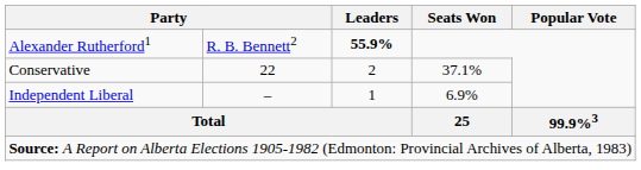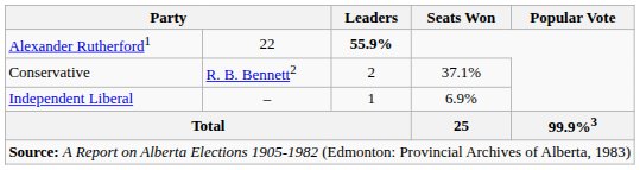 <table class="wikitable">
 <tr>
 <th colspan="2">Party</th>
 <th>Leaders</th>
 <th>Seats Won</th>
 <th>Popular Vote</th>
 </tr>
 <tr>
 <td><a href='#'>Alexander Rutherford</a><sup>1</sup></td>
-<td><a href='#'>R. B. Bennett</a><sup>2</sup></td>
+<td align=center>22</td>
 <td align=center><strong>55.9%</strong></td>
 </tr>
 <tr>
 <td>Conservative</td>
-<td align=center>22</td>
+<td><a href='#'>R. B. Bennett</a><sup>2</sup></td>
 <td align=center>2</td>
 <td align=center>37.1%</td>
 </tr>
 <tr>
 <td><a href='#'>Independent Liberal</a></td>
 <td align=center>–</td>
 <td align=center>1</td>
 <td align=center>6.9%</td>
 </tr>
 <tr>
 <th colspan=3>Total</th>
 <th>25</th>
 <th>99.9%<sup>3</sup></th>
 </tr>
 <tr>
 <td align=center colspan=5><strong>Source:</strong> <em>A Report on Alberta Elections 1905-1982</em> (Edmonton:  Provincial Archives of Alberta, 1983)</td>
 </tr>
 </table>
